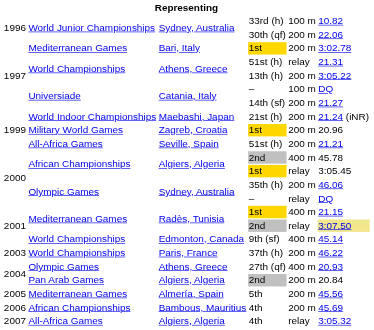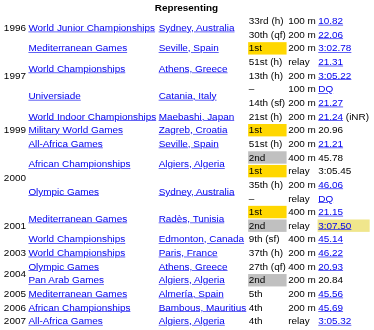 <table>
 <tr>
 <th colspan="6">Representing </th>
 </tr>
 <tr>
 <td rowspan=2>1996</td>
 <td rowspan=2><a href='#'>World Junior Championships</a></td>
 <td rowspan=2><a href='#'>Sydney, Australia</a></td>
 <td>33rd (h)</td>
 <td>100 m</td>
 <td><a href='#'>10.82</a></td>
 </tr>
 <tr>
 <td>30th (qf)</td>
 <td>200 m</td>
 <td><a href='#'>22.06</a></td>
 </tr>
 <tr>
 <td rowspan=5>1997</td>
 <td><a href='#'>Mediterranean Games</a></td>
-<td><a href='#'>Bari, Italy</a></td>
+<td><a href='#'>Seville, Spain</a></td>
 <td bgcolor="gold">1st</td>
 <td>200 m</td>
 <td><a href='#'>3:02.78</a></td>
 </tr>
 <tr>
 <td rowspan=2><a href='#'>World Championships</a></td>
 <td rowspan=2><a href='#'>Athens, Greece</a></td>
 <td>51st (h)</td>
 <td> relay</td>
 <td><a href='#'>21.31</a></td>
 </tr>
 <tr>
 <td>13th (h)</td>
 <td>200 m</td>
 <td><a href='#'>3:05.22</a></td>
 </tr>
 <tr>
 <td rowspan=2><a href='#'>Universiade</a></td>
 <td rowspan=2><a href='#'>Catania, Italy</a></td>
 <td>–</td>
 <td>100 m</td>
 <td><a href='#'>DQ</a></td>
 </tr>
 <tr>
 <td>14th (sf)</td>
 <td>200 m</td>
 <td><a href='#'>21.27</a></td>
 </tr>
 <tr>
 <td rowspan=3>1999</td>
 <td><a href='#'>World Indoor Championships</a></td>
 <td><a href='#'>Maebashi, Japan</a></td>
 <td>21st (h)</td>
 <td>200 m</td>
 <td><a href='#'>21.24</a> (iNR)</td>
 </tr>
 <tr>
 <td><a href='#'>Military World Games</a></td>
 <td><a href='#'>Zagreb, Croatia</a></td>
 <td bgcolor="gold">1st</td>
 <td>200 m</td>
 <td>20.96</td>
 </tr>
 <tr>
 <td><a href='#'>All-Africa Games</a></td>
 <td><a href='#'>Seville, Spain</a></td>
 <td>51st (h)</td>
 <td>200 m</td>
 <td><a href='#'>21.21</a></td>
 </tr>
 <tr>
 <td rowspan=4>2000</td>
 <td rowspan=2><a href='#'>African Championships</a></td>
 <td rowspan=2><a href='#'>Algiers, Algeria</a></td>
 <td bgcolor="silver">2nd</td>
 <td>400 m</td>
 <td>45.78</td>
 </tr>
 <tr>
 <td bgcolor=gold>1st</td>
 <td> relay</td>
 <td>3:05.45</td>
 </tr>
 <tr>
 <td rowspan=2><a href='#'>Olympic Games</a></td>
 <td rowspan=2><a href='#'>Sydney, Australia</a></td>
 <td>35th (h)</td>
 <td>200 m</td>
 <td><a href='#'>46.06</a></td>
 </tr>
 <tr>
 <td>–</td>
 <td> relay</td>
 <td><a href='#'>DQ</a></td>
 </tr>
 <tr>
 <td rowspan=3>2001</td>
 <td rowspan=2><a href='#'>Mediterranean Games</a></td>
 <td rowspan=2><a href='#'>Radès, Tunisia</a></td>
 <td bgcolor="gold">1st</td>
 <td>400 m</td>
 <td><a href='#'>21.15</a></td>
 </tr>
 <tr>
 <td bgcolor="silver">2nd</td>
 <td> relay</td>
 <td style="background: khaki;"><a href='#'>3:07.50</a></td>
 </tr>
 <tr>
 <td><a href='#'>World Championships</a></td>
 <td><a href='#'>Edmonton, Canada</a></td>
 <td>9th (sf)</td>
 <td>400 m</td>
 <td><a href='#'>45.14</a></td>
 </tr>
 <tr>
 <td>2003</td>
 <td><a href='#'>World Championships</a></td>
 <td><a href='#'>Paris, France</a></td>
 <td>37th (h)</td>
 <td>200 m</td>
 <td><a href='#'>46.22</a></td>
 </tr>
 <tr>
 <td rowspan=2>2004</td>
 <td><a href='#'>Olympic Games</a></td>
 <td><a href='#'>Athens, Greece</a></td>
 <td>27th (qf)</td>
 <td>400 m</td>
 <td><a href='#'>20.93</a></td>
 </tr>
 <tr>
 <td><a href='#'>Pan Arab Games</a></td>
 <td><a href='#'>Algiers, Algeria</a></td>
 <td bgcolor=silver>2nd</td>
 <td>200 m</td>
 <td>20.84</td>
 </tr>
 <tr>
 <td>2005</td>
 <td><a href='#'>Mediterranean Games</a></td>
 <td><a href='#'>Almería, Spain</a></td>
 <td>5th</td>
 <td>200 m</td>
 <td><a href='#'>45.56</a></td>
 </tr>
 <tr>
 <td>2006</td>
 <td><a href='#'>African Championships</a></td>
 <td><a href='#'>Bambous, Mauritius</a></td>
 <td>4th</td>
 <td>200 m</td>
 <td><a href='#'>45.69</a></td>
 </tr>
 <tr>
 <td>2007</td>
 <td><a href='#'>All-Africa Games</a></td>
 <td><a href='#'>Algiers, Algeria</a></td>
 <td>4th</td>
 <td> relay</td>
 <td><a href='#'>3:05.32</a></td>
 </tr>
 </table>
